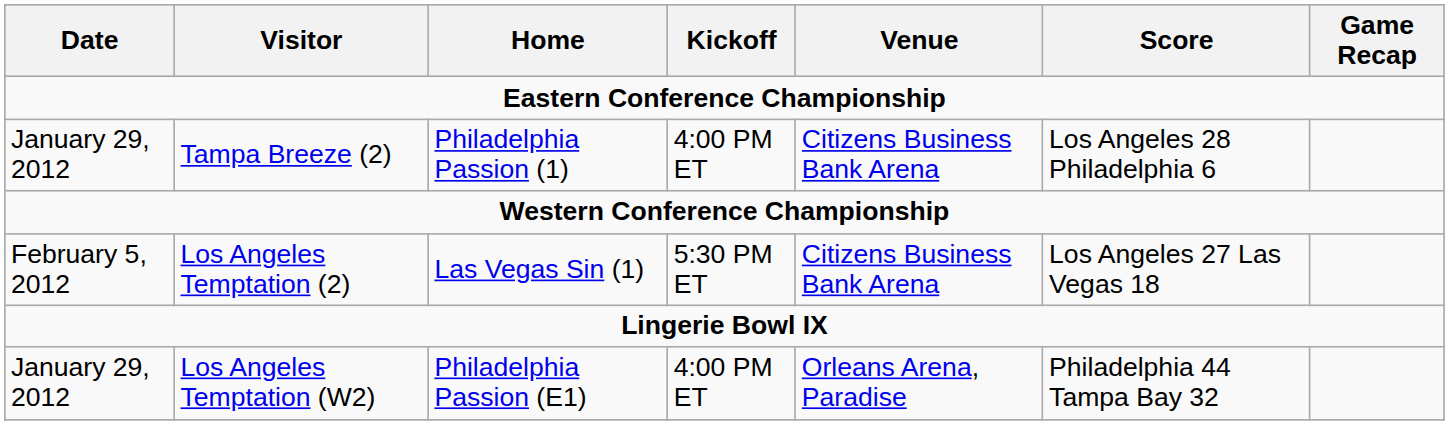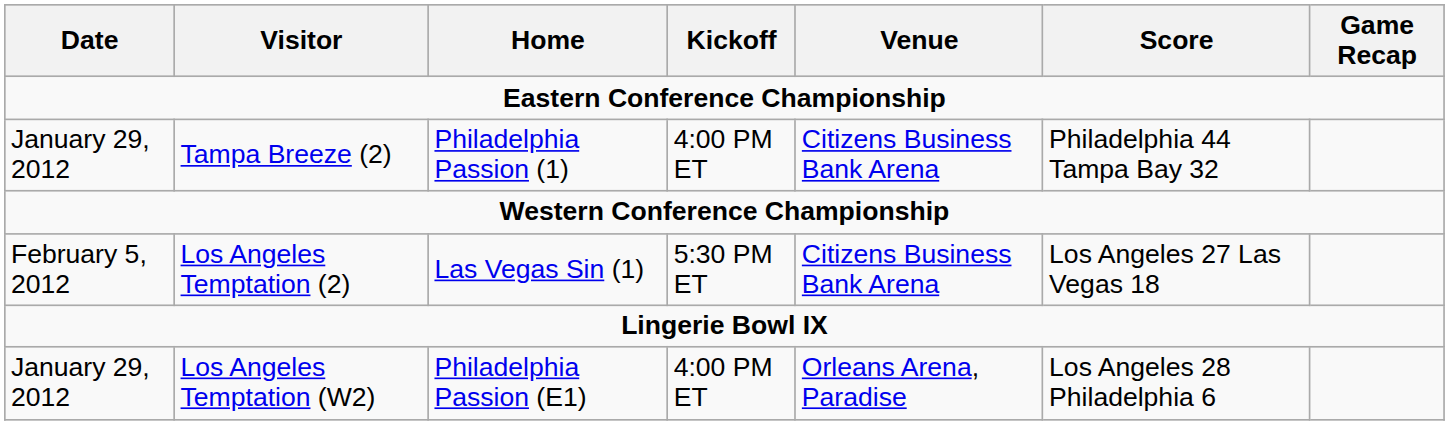 <table class="wikitable">
 <tr>
 <th>Date</th>
 <th>Visitor</th>
 <th>Home</th>
 <th>Kickoff</th>
 <th>Venue</th>
 <th>Score</th>
 <th>Game Recap</th>
 </tr>
 <tr>
 <td colspan=7 style="text-align:center;"><strong>Eastern Conference Championship</strong></td>
 </tr>
 <tr>
 <td>January 29, 2012</td>
 <td><a href='#'>Tampa Breeze</a> (2)</td>
 <td><a href='#'>Philadelphia Passion</a> (1)</td>
 <td>4:00 PM ET</td>
 <td><a href='#'>Citizens Business Bank Arena</a></td>
-<td>Los Angeles 28 Philadelphia 6</td>
+<td>Philadelphia 44 Tampa Bay 32</td>
 <td> </td>
 </tr>
 <tr>
 <td colspan=7 style="text-align:center;"><strong>Western Conference Championship</strong></td>
 </tr>
 <tr>
 <td>February 5, 2012</td>
 <td><a href='#'>Los Angeles Temptation</a> (2)</td>
 <td><a href='#'>Las Vegas Sin</a> (1)</td>
 <td>5:30 PM ET</td>
 <td><a href='#'>Citizens Business Bank Arena</a></td>
 <td>Los Angeles 27 Las Vegas 18</td>
 <td> </td>
 </tr>
 <tr>
 <td colspan=7 style="text-align:center;"><strong>Lingerie Bowl IX</strong></td>
 </tr>
 <tr>
 <td>January 29, 2012</td>
 <td><a href='#'>Los Angeles Temptation</a> (W2)</td>
 <td><a href='#'>Philadelphia Passion</a> (E1)</td>
 <td>4:00 PM ET</td>
 <td><a href='#'>Orleans Arena</a>, <a href='#'>Paradise</a></td>
-<td>Philadelphia 44 Tampa Bay 32</td>
+<td>Los Angeles 28 Philadelphia 6</td>
 <td> </td>
 </tr>
 </table>
